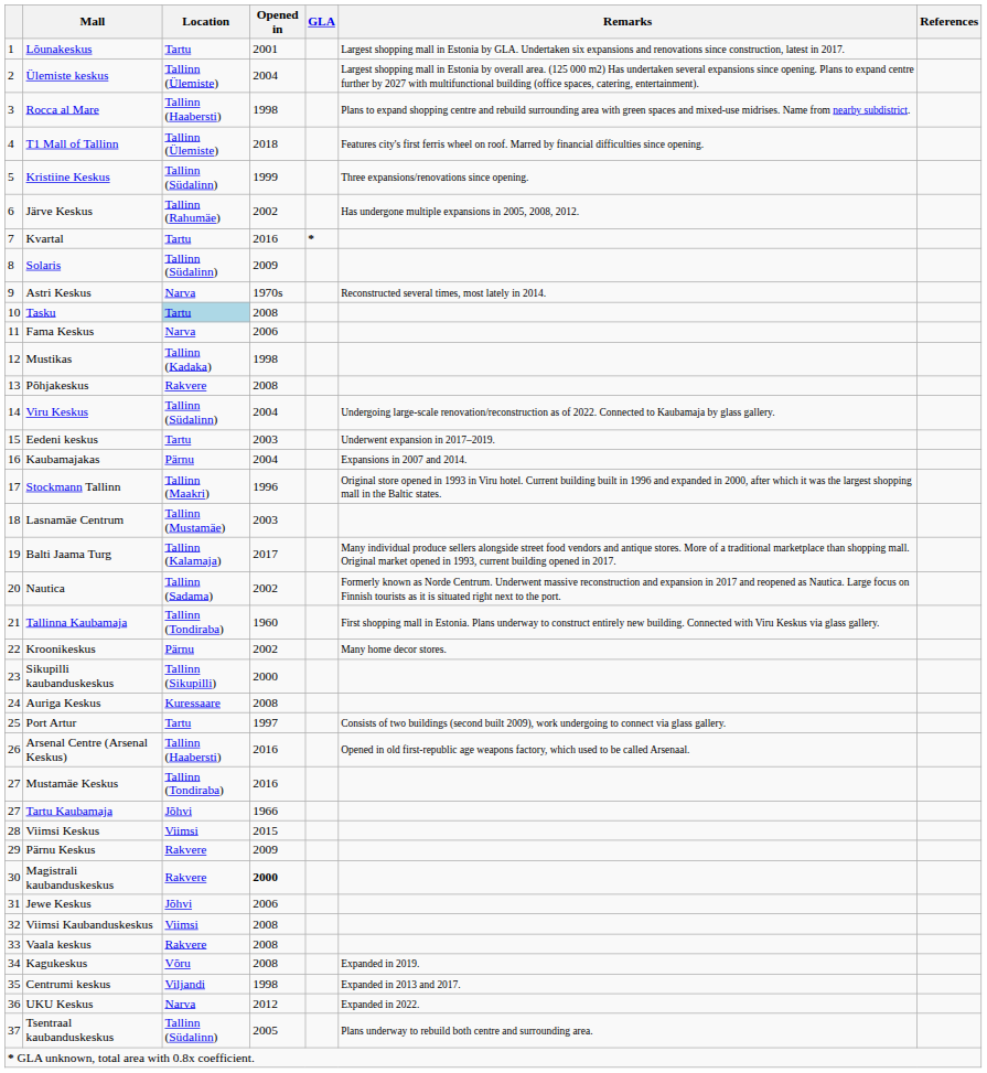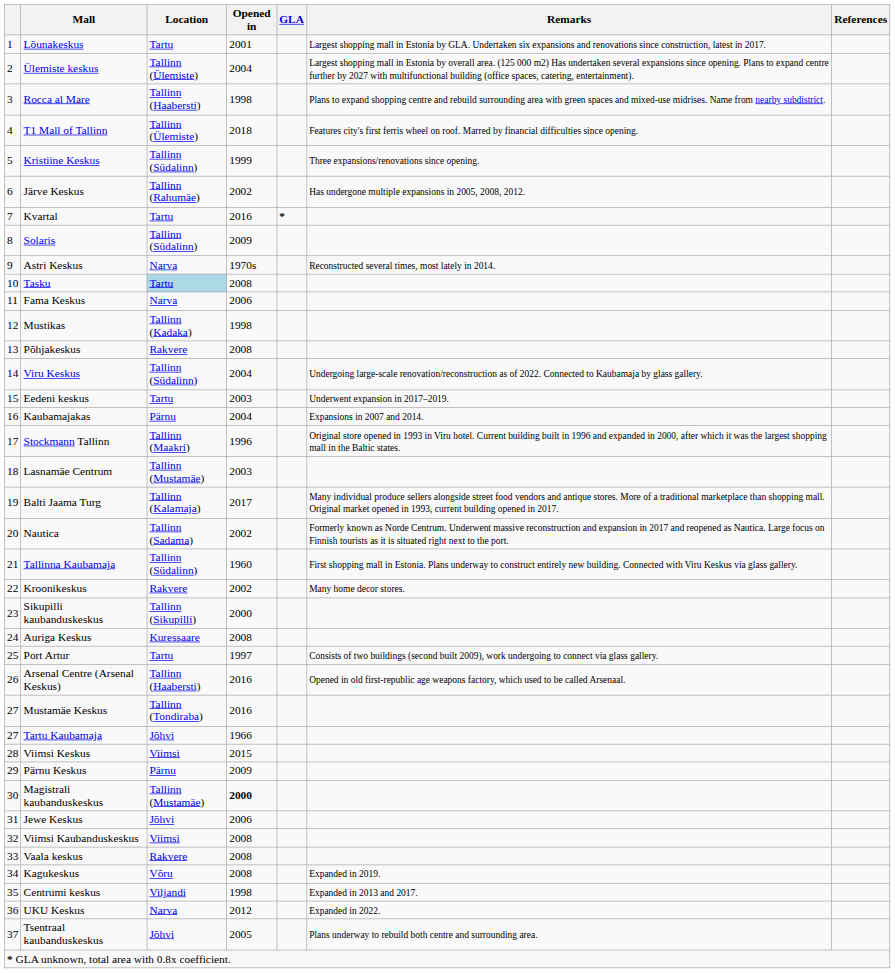 <table class="wikitable sortable">
 <tr>
 <th></th>
 <th>Mall</th>
 <th>Location</th>
 <th>Opened in</th>
 <th><a href='#'>GLA</a></th>
 <th class="unsortable">Remarks</th>
 <th class="unsortable">References</th>
 </tr>
 <tr>
 <td>1</td>
 <td><a href='#'>Lõunakeskus</a></td>
 <td><a href='#'>Tartu</a></td>
 <td>2001</td>
 <td></td>
 <td><small>Largest shopping mall in Estonia by GLA. Undertaken six expansions and renovations since construction, latest in 2017.</small></td>
 <td></td>
 </tr>
 <tr>
 <td>2</td>
 <td><a href='#'>Ülemiste keskus</a></td>
 <td><a href='#'>Tallinn</a> (<a href='#'>Ülemiste</a>)</td>
 <td>2004</td>
 <td></td>
 <td><small>Largest shopping mall in Estonia by overall area. (125 000 m2) Has undertaken several expansions since opening. Plans to expand centre further by 2027 with multifunctional building (office spaces, catering, entertainment).</small></td>
 <td></td>
 </tr>
 <tr>
 <td>3</td>
 <td><a href='#'>Rocca al Mare</a></td>
 <td><a href='#'>Tallinn</a> (<a href='#'>Haabersti</a>)</td>
 <td>1998</td>
 <td></td>
 <td><small>Plans to expand shopping centre and rebuild surrounding area with green spaces and mixed-use midrises. Name from <a href='#'>nearby subdistrict</a>.</small></td>
 <td></td>
 </tr>
 <tr>
 <td>4</td>
 <td><a href='#'>T1 Mall of Tallinn</a></td>
 <td><a href='#'>Tallinn</a> (<a href='#'>Ülemiste</a>)</td>
 <td>2018</td>
 <td></td>
 <td><small>Features city's first ferris wheel on roof. Marred by financial difficulties since opening.</small></td>
 <td></td>
 </tr>
 <tr>
 <td>5</td>
 <td><a href='#'>Kristiine Keskus</a></td>
 <td><a href='#'>Tallinn</a> (<a href='#'>Südalinn</a>)</td>
 <td>1999</td>
 <td></td>
 <td><small>Three expansions/renovations since opening.</small></td>
 <td></td>
 </tr>
 <tr>
 <td>6</td>
 <td>Järve Keskus</td>
 <td><a href='#'>Tallinn</a> (<a href='#'>Rahumäe</a>)</td>
 <td>2002</td>
 <td></td>
 <td><small>Has undergone multiple expansions in 2005, 2008, 2012.</small></td>
 <td></td>
 </tr>
 <tr>
 <td>7</td>
 <td>Kvartal</td>
 <td><a href='#'>Tartu</a></td>
 <td>2016</td>
 <td><strong>*</strong></td>
 <td><small></small></td>
 <td></td>
 </tr>
 <tr>
 <td>8</td>
 <td><a href='#'>Solaris</a></td>
 <td><a href='#'>Tallinn</a> (<a href='#'>Südalinn</a>)</td>
 <td>2009</td>
 <td></td>
 <td><small></small></td>
 <td></td>
 </tr>
 <tr>
 <td>9</td>
 <td>Astri Keskus</td>
 <td><a href='#'>Narva</a></td>
 <td>1970s</td>
 <td></td>
 <td><small>Reconstructed several times, most lately in 2014.</small></td>
 <td></td>
 </tr>
 <tr>
 <td>10</td>
 <td><a href='#'>Tasku</a></td>
 <td style="background: lightblue;"><a href='#'>Tartu</a></td>
 <td>2008</td>
 <td></td>
 <td><small></small></td>
 <td></td>
 </tr>
 <tr>
 <td>11</td>
 <td>Fama Keskus</td>
 <td><a href='#'>Narva</a></td>
 <td>2006</td>
 <td></td>
 <td><small></small></td>
 <td></td>
 </tr>
 <tr>
 <td>12</td>
 <td>Mustikas</td>
 <td><a href='#'>Tallinn</a> (<a href='#'>Kadaka</a>)</td>
 <td>1998</td>
 <td></td>
 <td><small></small></td>
 <td></td>
 </tr>
 <tr>
 <td>13</td>
 <td>Põhjakeskus</td>
 <td><a href='#'>Rakvere</a></td>
 <td>2008</td>
 <td></td>
 <td><small></small></td>
 <td></td>
 </tr>
 <tr>
 <td>14</td>
 <td><a href='#'>Viru Keskus</a></td>
 <td><a href='#'>Tallinn</a> (<a href='#'>Südalinn</a>)</td>
 <td>2004</td>
 <td></td>
 <td><small>Undergoing large-scale renovation/reconstruction as of 2022. Connected to Kaubamaja by glass gallery.</small></td>
 <td></td>
 </tr>
 <tr>
 <td>15</td>
 <td>Eedeni keskus</td>
 <td><a href='#'>Tartu</a></td>
 <td>2003</td>
 <td></td>
 <td><small>Underwent expansion in 2017–2019.</small></td>
 <td></td>
 </tr>
 <tr>
 <td>16</td>
 <td>Kaubamajakas</td>
 <td><a href='#'>Pärnu</a></td>
 <td>2004</td>
 <td></td>
 <td><small>Expansions in 2007 and 2014.</small></td>
 <td></td>
 </tr>
 <tr>
 <td>17</td>
 <td><a href='#'>Stockmann</a> Tallinn</td>
 <td><a href='#'>Tallinn</a> (<a href='#'>Maakri</a>)</td>
 <td>1996</td>
 <td></td>
 <td><small>Original store opened in 1993 in Viru hotel. Current building built in 1996 and expanded in 2000, after which it was the largest shopping mall in the Baltic states. </small></td>
 <td></td>
 </tr>
 <tr>
 <td>18</td>
 <td>Lasnamäe Centrum</td>
 <td><a href='#'>Tallinn</a> (<a href='#'>Mustamäe</a>)</td>
 <td>2003</td>
 <td></td>
 <td><small></small></td>
 <td></td>
 </tr>
 <tr>
 <td>19</td>
 <td>Balti Jaama Turg</td>
 <td><a href='#'>Tallinn</a> (<a href='#'>Kalamaja</a>)</td>
 <td>2017</td>
 <td></td>
 <td><small>Many individual produce sellers alongside street food vendors and antique stores. More of a traditional marketplace than shopping mall. Original market opened in 1993, current building opened in 2017. </small></td>
 <td></td>
 </tr>
 <tr>
 <td>20</td>
 <td>Nautica</td>
 <td><a href='#'>Tallinn</a> (<a href='#'>Sadama</a>)</td>
 <td>2002</td>
 <td></td>
 <td><small>Formerly known as Norde Centrum. Underwent massive reconstruction and expansion in 2017 and reopened as Nautica. Large focus on Finnish tourists as it is situated right next to the port.</small></td>
 <td></td>
 </tr>
 <tr>
 <td>21</td>
 <td><a href='#'>Tallinna Kaubamaja</a></td>
-<td><a href='#'>Tallinn</a> (<a href='#'>Tondiraba</a>)</td>
+<td><a href='#'>Tallinn</a> (<a href='#'>Südalinn</a>)</td>
 <td>1960</td>
 <td></td>
 <td><small>First shopping mall in Estonia. Plans underway to construct entirely new building. Connected with Viru Keskus via glass gallery.</small></td>
 <td></td>
 </tr>
 <tr>
 <td>22</td>
 <td>Kroonikeskus</td>
-<td><a href='#'>Pärnu</a></td>
+<td><a href='#'>Rakvere</a></td>
 <td>2002</td>
 <td></td>
 <td><small>Many home decor stores.</small></td>
 <td></td>
 </tr>
 <tr>
 <td>23</td>
 <td>Sikupilli kaubanduskeskus</td>
 <td><a href='#'>Tallinn</a> (<a href='#'>Sikupilli</a>)</td>
 <td>2000</td>
 <td></td>
 <td><small></small></td>
 <td></td>
 </tr>
 <tr>
 <td>24</td>
 <td>Auriga Keskus</td>
 <td><a href='#'>Kuressaare</a></td>
 <td>2008</td>
 <td></td>
 <td><small></small></td>
 <td></td>
 </tr>
 <tr>
 <td>25</td>
 <td>Port Artur</td>
 <td><a href='#'>Tartu</a></td>
 <td>1997</td>
 <td></td>
 <td><small>Consists of two buildings (second built 2009), work undergoing to connect via glass gallery.</small></td>
 <td></td>
 </tr>
 <tr>
 <td>26</td>
 <td>Arsenal Centre (Arsenal Keskus)</td>
 <td><a href='#'>Tallinn</a> (<a href='#'>Haabersti</a>)</td>
 <td>2016</td>
 <td></td>
 <td><small>Opened in old first-republic age weapons factory, which used to be called Arsenaal.</small></td>
 <td></td>
 </tr>
 <tr>
 <td>27</td>
 <td>Mustamäe Keskus</td>
 <td><a href='#'>Tallinn</a> (<a href='#'>Tondiraba</a>)</td>
 <td>2016</td>
 <td></td>
 <td><small></small></td>
 <td></td>
 </tr>
 <tr>
 <td>27</td>
 <td><a href='#'>Tartu Kaubamaja</a></td>
 <td><a href='#'>Jõhvi</a></td>
 <td>1966</td>
 <td></td>
 <td><small></small></td>
 <td></td>
 </tr>
 <tr>
 <td>28</td>
 <td>Viimsi Keskus</td>
 <td><a href='#'>Viimsi</a></td>
 <td>2015</td>
 <td></td>
 <td><small></small></td>
 <td></td>
 </tr>
 <tr>
 <td>29</td>
 <td>Pärnu Keskus</td>
-<td><a href='#'>Rakvere</a></td>
+<td><a href='#'>Pärnu</a></td>
 <td>2009</td>
 <td></td>
 <td><small></small></td>
 <td></td>
 </tr>
 <tr>
 <td>30</td>
 <td>Magistrali kaubanduskeskus</td>
-<td><a href='#'>Rakvere</a></td>
+<td><a href='#'>Tallinn</a> (<a href='#'>Mustamäe</a>)</td>
 <td><strong>2000</strong></td>
 <td></td>
 <td><small></small></td>
 <td></td>
 </tr>
 <tr>
 <td>31</td>
 <td>Jewe Keskus</td>
 <td><a href='#'>Jõhvi</a></td>
 <td>2006</td>
 <td></td>
 <td><small></small></td>
 <td></td>
 </tr>
 <tr>
 <td>32</td>
 <td>Viimsi Kaubanduskeskus</td>
 <td><a href='#'>Viimsi</a></td>
 <td>2008</td>
 <td></td>
 <td><small></small></td>
 <td></td>
 </tr>
 <tr>
 <td>33</td>
 <td>Vaala keskus</td>
 <td><a href='#'>Rakvere</a></td>
 <td>2008</td>
 <td></td>
 <td><small></small></td>
 <td></td>
 </tr>
 <tr>
 <td>34</td>
 <td>Kagukeskus</td>
 <td><a href='#'>Võru</a></td>
 <td>2008</td>
 <td></td>
 <td><small>Expanded in 2019.</small></td>
 <td></td>
 </tr>
 <tr>
 <td>35</td>
 <td>Centrumi keskus</td>
 <td><a href='#'>Viljandi</a></td>
 <td>1998</td>
 <td></td>
 <td><small>Expanded in 2013 and 2017.</small></td>
 <td></td>
 </tr>
 <tr>
 <td>36</td>
 <td>UKU Keskus</td>
 <td><a href='#'>Narva</a></td>
 <td>2012</td>
 <td></td>
 <td><small>Expanded in 2022.</small></td>
 <td></td>
 </tr>
 <tr>
 <td>37</td>
 <td>Tsentraal kaubanduskeskus</td>
-<td><a href='#'>Tallinn</a> (<a href='#'>Südalinn</a>)</td>
+<td><a href='#'>Jõhvi</a></td>
 <td>2005</td>
 <td></td>
 <td><small>Plans underway to rebuild both centre and surrounding area.</small></td>
 <td></td>
 </tr>
 <tr>
 <td colspan=7><strong>*</strong> GLA unknown, total area with 0.8x coefficient.</td>
 </tr>
 </table>
